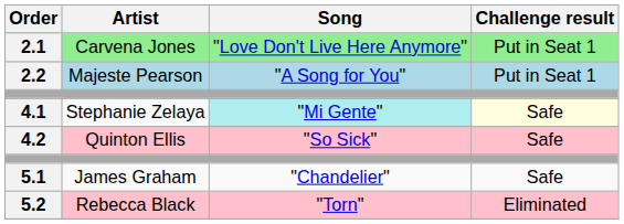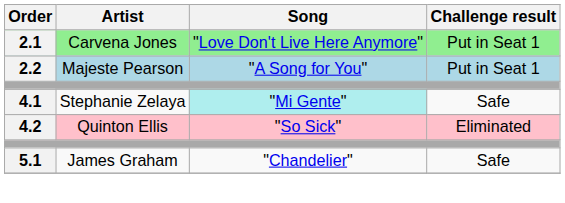 <table class="wikitable plainrowheaders" style="text-align: center;">
 <tr>
 <th>Order</th>
 <th>Artist</th>
 <th>Song</th>
 <th>Challenge result</th>
 </tr>
 <tr style="background:lightgreen;">
 <th>2.1</th>
 <td>Carvena Jones</td>
 <td>"<a href='#'>Love Don't Live Here Anymore</a>"</td>
 <td>Put in Seat 1</td>
 </tr>
 <tr style="background:lightblue;">
 <th>2.2</th>
 <td>Majeste Pearson</td>
 <td>"<a href='#'>A Song for You</a>"</td>
 <td>Put in Seat 1</td>
 </tr>
 <tr>
 <td colspan="4" style="background:darkgray"></td>
 </tr>
 <tr>
 <th>4.1</th>
 <td>Stephanie Zelaya</td>
 <td style="background: paleturquoise;">"<a href='#'>Mi Gente</a>"</td>
-<td style="background: lightyellow;">Safe</td>
+<td>Safe</td>
 </tr>
 <tr bgcolor=pink>
 <th>4.2</th>
 <td>Quinton Ellis</td>
 <td>"<a href='#'>So Sick</a>"</td>
-<td>Safe</td>
+<td>Eliminated</td>
 </tr>
 <tr>
 <td colspan="4" style="background:darkgray"></td>
 </tr>
 <tr bgcolor=>
 <th>5.1</th>
 <td>James Graham</td>
 <td>"<a href='#'>Chandelier</a>"</td>
 <td>Safe</td>
 </tr>
-<tr style="background:pink;">
-<th>5.2</th>
-<td>Rebecca Black</td>
-<td>"<a href='#'>Torn</a>"</td>
-<td>Eliminated</td>
-</tr>
 <tr>
 </tr>
 </table>
